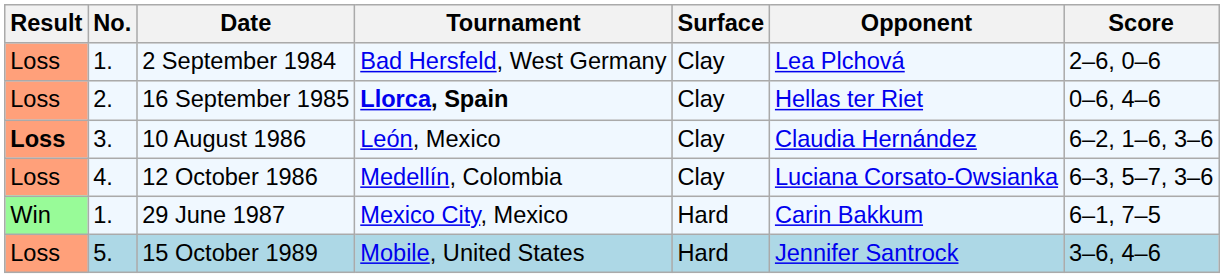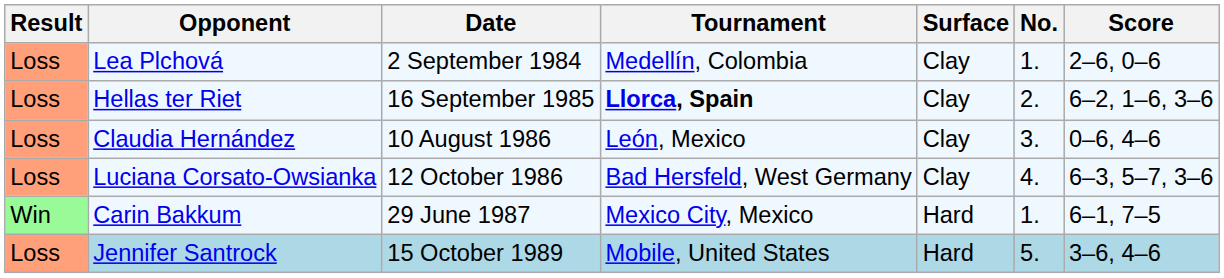 <table class="sortable wikitable" style="font-size:97%">
 <tr>
 <th>Result</th>
-<th>No.</th>
+<th>Opponent</th>
 <th>Date</th>
 <th>Tournament</th>
 <th>Surface</th>
-<th>Opponent</th>
+<th>No.</th>
 <th>Score</th>
 </tr>
 <tr style="background:#f0f8ff;">
 <td style="background:#ffa07a;">Loss</td>
+<td> <a href='#'>Lea Plchová</a></td>
+<td>2 September 1984</td>
+<td><a href='#'>Medellín</a>, Colombia</td>
+<td>Clay</td>
 <td>1.</td>
-<td>2 September 1984</td>
-<td><a href='#'>Bad Hersfeld</a>, West Germany</td>
-<td>Clay</td>
-<td> <a href='#'>Lea Plchová</a></td>
 <td>2–6, 0–6</td>
 </tr>
 <tr style="background:#f0f8ff;">
 <td style="background:#ffa07a;">Loss</td>
-<td>2.</td>
+<td> <a href='#'>Hellas ter Riet</a></td>
 <td>16 September 1985</td>
 <td><strong><a href='#'>Llorca</a>, Spain</strong></td>
 <td>Clay</td>
-<td> <a href='#'>Hellas ter Riet</a></td>
-<td>0–6, 4–6</td>
-</tr>
-<tr style="background:#f0f8ff;">
-<td style="background:#ffa07a;"><strong>Loss</strong></td>
-<td>3.</td>
-<td>10 August 1986</td>
-<td><a href='#'>León</a>, Mexico</td>
-<td>Clay</td>
-<td> <a href='#'>Claudia Hernández</a></td>
+<td>2.</td>
 <td>6–2, 1–6, 3–6</td>
 </tr>
 <tr style="background:#f0f8ff;">
 <td style="background:#ffa07a;">Loss</td>
+<td> <a href='#'>Claudia Hernández</a></td>
+<td>10 August 1986</td>
+<td><a href='#'>León</a>, Mexico</td>
+<td>Clay</td>
+<td>3.</td>
+<td>0–6, 4–6</td>
+</tr>
+<tr style="background:#f0f8ff;">
+<td style="background:#ffa07a;">Loss</td>
+<td> <a href='#'>Luciana Corsato-Owsianka</a></td>
+<td>12 October 1986</td>
+<td><a href='#'>Bad Hersfeld</a>, West Germany</td>
+<td>Clay</td>
 <td>4.</td>
-<td>12 October 1986</td>
-<td><a href='#'>Medellín</a>, Colombia</td>
-<td>Clay</td>
-<td> <a href='#'>Luciana Corsato-Owsianka</a></td>
 <td>6–3, 5–7, 3–6</td>
 </tr>
 <tr style="background:#f0f8ff;">
 <td style="background:#98fb98;">Win</td>
-<td>1.</td>
+<td> <a href='#'>Carin Bakkum</a></td>
 <td>29 June 1987</td>
 <td><a href='#'>Mexico City</a>, Mexico</td>
 <td>Hard</td>
-<td> <a href='#'>Carin Bakkum</a></td>
+<td>1.</td>
 <td>6–1, 7–5</td>
 </tr>
 <tr style="background:lightblue;">
 <td style="background:#ffa07a;">Loss</td>
-<td>5.</td>
+<td> <a href='#'>Jennifer Santrock</a></td>
 <td>15 October 1989</td>
 <td><a href='#'>Mobile</a>, United States</td>
 <td>Hard</td>
-<td> <a href='#'>Jennifer Santrock</a></td>
+<td>5.</td>
 <td>3–6, 4–6</td>
 </tr>
 </table>
